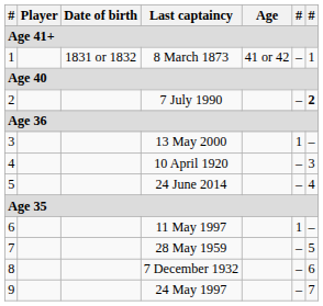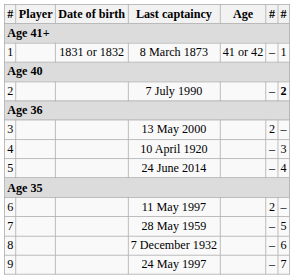 <table class="wikitable" style="text-align: center;">
 <tr>
 <th>#</th>
 <th>Player</th>
 <th>Date of birth</th>
 <th>Last captaincy</th>
 <th>Age</th>
 <th>#</th>
 <th>#</th>
 </tr>
 <tr>
 <td colspan="7" style="background:#DCDCDC; text-align:left"><strong>Age 41+</strong></td>
 </tr>
 <tr>
 <td>1</td>
 <td style="text-align:left;"><strong></strong></td>
 <td>1831 or 1832</td>
 <td>8 March 1873</td>
 <td>41 or 42</td>
 <td>–</td>
 <td>1</td>
 </tr>
 <tr>
 <td colspan="7" style="background:#DCDCDC; text-align:left"><strong>Age 40</strong></td>
 </tr>
 <tr>
 <td>2</td>
 <td style="text-align:left;"></td>
 <td></td>
 <td>7 July 1990</td>
 <td></td>
 <td>–</td>
 <td><strong>2</strong></td>
 </tr>
 <tr>
 <td colspan="7" style="background:#DCDCDC; text-align:left"><strong>Age 36</strong></td>
 </tr>
 <tr>
 <td>3</td>
 <td style="text-align:left;"><strong></strong></td>
 <td></td>
 <td>13 May 2000</td>
 <td></td>
-<td>1</td>
+<td>2</td>
 <td>–</td>
 </tr>
 <tr>
 <td>4</td>
 <td style="text-align:left;"><strong></strong></td>
 <td></td>
 <td>10 April 1920</td>
 <td></td>
 <td>–</td>
 <td>3</td>
 </tr>
 <tr>
 <td>5</td>
 <td style="text-align:left;"></td>
 <td></td>
 <td>24 June 2014</td>
 <td></td>
 <td>–</td>
 <td>4</td>
 </tr>
 <tr>
 <td colspan="7" style="background:#DCDCDC; text-align:left"><strong>Age 35</strong></td>
 </tr>
 <tr>
 <td>6</td>
 <td style="text-align:left;"><strong></strong></td>
 <td></td>
 <td>11 May 1997</td>
 <td></td>
-<td>1</td>
+<td>2</td>
 <td>–</td>
 </tr>
 <tr>
 <td>7</td>
 <td style="text-align:left;"><strong></strong></td>
 <td></td>
 <td>28 May 1959</td>
 <td></td>
 <td>–</td>
 <td>5</td>
 </tr>
 <tr>
 <td>8</td>
 <td style="text-align:left;"></td>
 <td></td>
 <td>7 December 1932</td>
 <td></td>
 <td>–</td>
 <td>6</td>
 </tr>
 <tr>
 <td>9</td>
 <td style="text-align:left;"><strong></strong></td>
 <td></td>
 <td>24 May 1997</td>
 <td></td>
 <td>–</td>
 <td>7</td>
 </tr>
 </table>
